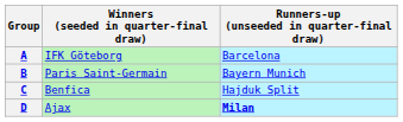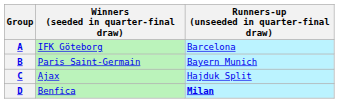 <table class="wikitable">
 <tr>
 <th>Group</th>
 <th width=210>Winners<br>(seeded in quarter-final draw)</th>
 <th width=210>Runners-up<br>(unseeded in quarter-final draw)</th>
 </tr>
 <tr>
 <th><a href='#'>A</a></th>
 <td bgcolor=#BBF3BB> <a href='#'>IFK Göteborg</a></td>
 <td bgcolor=#BBF3FF> <a href='#'>Barcelona</a></td>
 </tr>
 <tr>
 <th><a href='#'>B</a></th>
 <td bgcolor=#BBF3BB> <a href='#'>Paris Saint-Germain</a></td>
 <td bgcolor=#BBF3FF> <a href='#'>Bayern Munich</a></td>
 </tr>
 <tr>
 <th><a href='#'>C</a></th>
-<td bgcolor=#BBF3BB> <a href='#'>Benfica</a></td>
+<td bgcolor=#BBF3BB> <a href='#'>Ajax</a></td>
 <td bgcolor=#BBF3FF> <a href='#'>Hajduk Split</a></td>
 </tr>
 <tr>
 <th><a href='#'>D</a></th>
-<td bgcolor=#BBF3BB> <a href='#'>Ajax</a></td>
+<td bgcolor=#BBF3BB> <a href='#'>Benfica</a></td>
 <td bgcolor=#BBF3FF><strong> <a href='#'>Milan</a></strong></td>
 </tr>
 </table>
